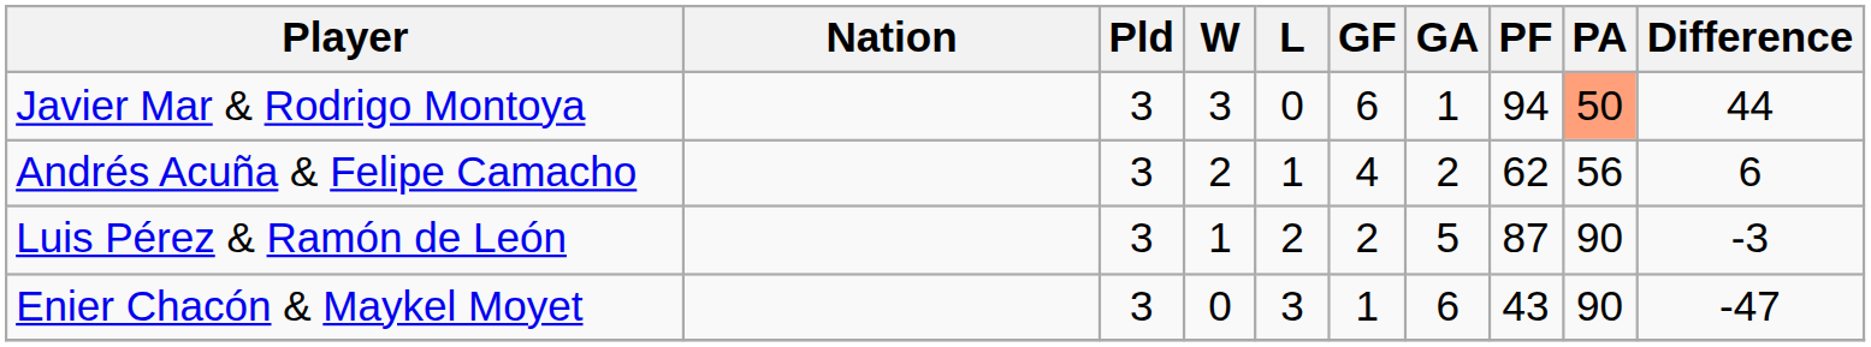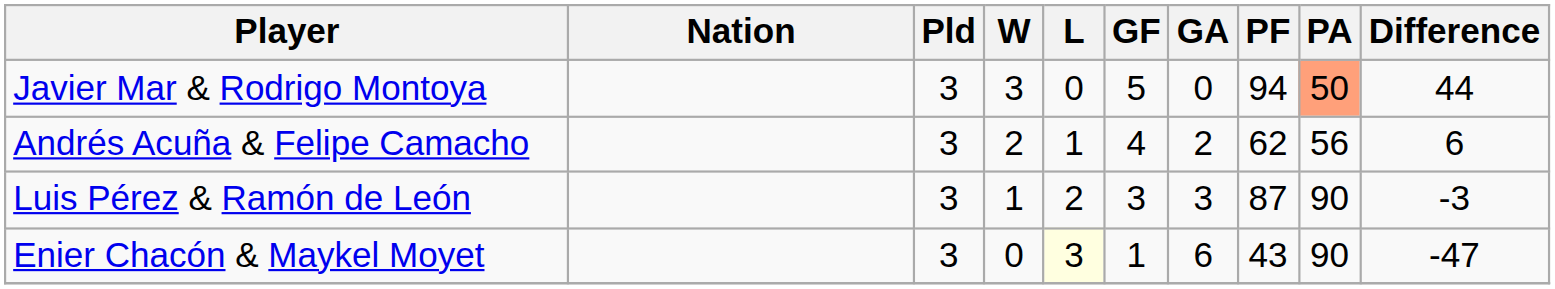 <table class="wikitable" style="text-align:center">
 <tr>
 <th width="250">Player</th>
 <th width="150">Nation</th>
 <th width=20>Pld</th>
 <th width=20>W</th>
 <th width=20>L</th>
 <th width=20>GF</th>
 <th width=20>GA</th>
 <th width=20>PF</th>
 <th width=20>PA</th>
 <th width=30>Difference</th>
 </tr>
 <tr>
 <td align="left"><a href='#'>Javier Mar</a> & <a href='#'>Rodrigo Montoya</a></td>
 <td align="left"></td>
 <td>3</td>
 <td>3</td>
 <td>0</td>
-<td>6</td>
-<td>1</td>
+<td>5</td>
+<td>0</td>
 <td>94</td>
 <td style="background: lightsalmon;">50</td>
 <td>44</td>
 </tr>
 <tr>
 <td align="left"><a href='#'>Andrés Acuña</a> & <a href='#'>Felipe Camacho</a></td>
 <td align="left"></td>
 <td>3</td>
 <td>2</td>
 <td>1</td>
 <td>4</td>
 <td>2</td>
 <td>62</td>
 <td>56</td>
 <td>6</td>
 </tr>
 <tr>
 <td align="left"><a href='#'>Luis Pérez</a> & <a href='#'>Ramón de León</a></td>
 <td align="left"></td>
 <td>3</td>
 <td>1</td>
 <td>2</td>
-<td>2</td>
-<td>5</td>
+<td>3</td>
+<td>3</td>
 <td>87</td>
 <td>90</td>
 <td>-3</td>
 </tr>
 <tr>
 <td align="left"><a href='#'>Enier Chacón</a> & <a href='#'>Maykel Moyet</a></td>
 <td align="left"></td>
 <td>3</td>
 <td>0</td>
-<td>3</td>
+<td style="background: lightyellow;">3</td>
 <td>1</td>
 <td>6</td>
 <td>43</td>
 <td>90</td>
 <td>-47</td>
 </tr>
 <tr>
 </tr>
 </table>
